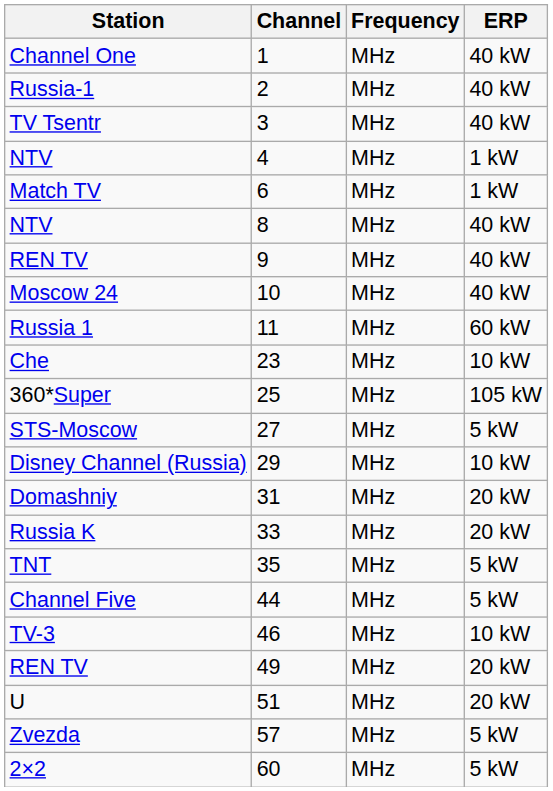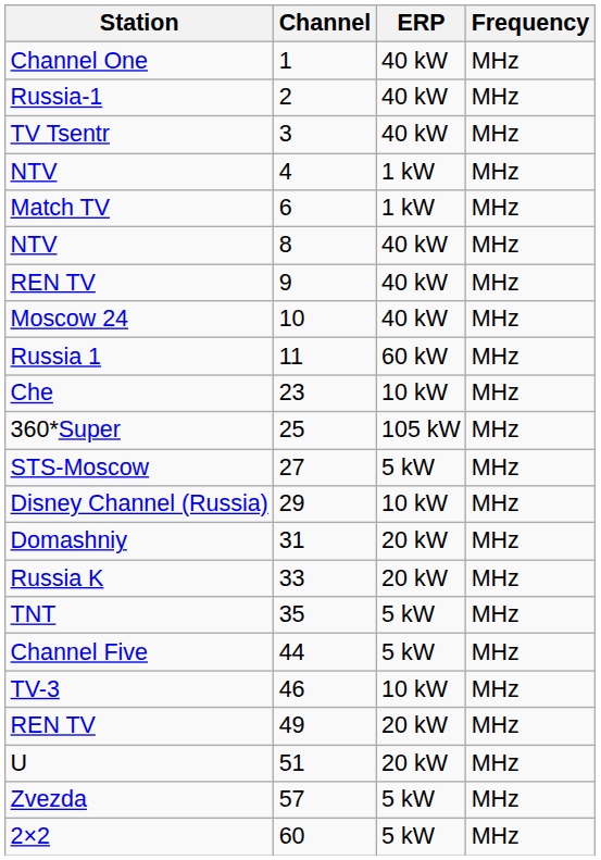 <table class="wikitable">
 <tr>
 <th>Station</th>
 <th>Channel</th>
+<th>ERP</th>
 <th>Frequency</th>
-<th>ERP</th>
 </tr>
 <tr>
 <td><a href='#'>Channel One</a></td>
 <td>1</td>
+<td>40 kW</td>
 <td>MHz</td>
-<td>40 kW</td>
 </tr>
 <tr>
 <td><a href='#'>Russia-1</a></td>
 <td>2</td>
+<td>40 kW</td>
 <td>MHz</td>
-<td>40 kW</td>
 </tr>
 <tr>
 <td><a href='#'>TV Tsentr</a></td>
 <td>3</td>
+<td>40 kW</td>
 <td>MHz</td>
-<td>40 kW</td>
 </tr>
 <tr>
 <td><a href='#'>NTV</a></td>
 <td>4</td>
+<td>1 kW</td>
 <td>MHz</td>
-<td>1 kW</td>
 </tr>
 <tr>
 <td><a href='#'>Match TV</a></td>
 <td>6</td>
+<td>1 kW</td>
 <td>MHz</td>
-<td>1 kW</td>
 </tr>
 <tr>
 <td><a href='#'>NTV</a></td>
 <td>8</td>
+<td>40 kW</td>
 <td>MHz</td>
-<td>40 kW</td>
 </tr>
 <tr>
 <td><a href='#'>REN TV</a></td>
 <td>9</td>
+<td>40 kW</td>
 <td>MHz</td>
-<td>40 kW</td>
 </tr>
 <tr>
 <td><a href='#'>Moscow 24</a></td>
 <td>10</td>
+<td>40 kW</td>
 <td>MHz</td>
-<td>40 kW</td>
 </tr>
 <tr>
 <td><a href='#'>Russia 1</a></td>
 <td>11</td>
+<td>60 kW</td>
 <td>MHz</td>
-<td>60 kW</td>
 </tr>
 <tr>
 <td><a href='#'>Che</a></td>
 <td>23</td>
+<td>10 kW</td>
 <td>MHz</td>
-<td>10 kW</td>
 </tr>
 <tr>
 <td>360*<a href='#'>Super</a></td>
 <td>25</td>
+<td>105 kW</td>
 <td>MHz</td>
-<td>105 kW</td>
 </tr>
 <tr>
 <td><a href='#'>STS-Moscow</a></td>
 <td>27</td>
+<td>5 kW</td>
 <td>MHz</td>
-<td>5 kW</td>
 </tr>
 <tr>
 <td><a href='#'>Disney Channel (Russia)</a></td>
 <td>29</td>
+<td>10 kW</td>
 <td>MHz</td>
-<td>10 kW</td>
 </tr>
 <tr>
 <td><a href='#'>Domashniy</a></td>
 <td>31</td>
+<td>20 kW</td>
 <td>MHz</td>
-<td>20 kW</td>
 </tr>
 <tr>
 <td><a href='#'>Russia K</a></td>
 <td>33</td>
+<td>20 kW</td>
 <td>MHz</td>
-<td>20 kW</td>
 </tr>
 <tr>
 <td><a href='#'>TNT</a></td>
 <td>35</td>
+<td>5 kW</td>
 <td>MHz</td>
-<td>5 kW</td>
 </tr>
 <tr>
 <td><a href='#'>Channel Five</a></td>
 <td>44</td>
+<td>5 kW</td>
 <td>MHz</td>
-<td>5 kW</td>
 </tr>
 <tr>
 <td><a href='#'>TV-3</a></td>
 <td>46</td>
+<td>10 kW</td>
 <td>MHz</td>
-<td>10 kW</td>
 </tr>
 <tr>
 <td><a href='#'>REN TV</a></td>
 <td>49</td>
+<td>20 kW</td>
 <td>MHz</td>
-<td>20 kW</td>
 </tr>
 <tr>
 <td>U</td>
 <td>51</td>
+<td>20 kW</td>
 <td>MHz</td>
-<td>20 kW</td>
 </tr>
 <tr>
 <td><a href='#'>Zvezda</a></td>
 <td>57</td>
+<td>5 kW</td>
 <td>MHz</td>
-<td>5 kW</td>
 </tr>
 <tr>
 <td><a href='#'>2×2</a></td>
 <td>60</td>
+<td>5 kW</td>
 <td>MHz</td>
-<td>5 kW</td>
 </tr>
 </table>
